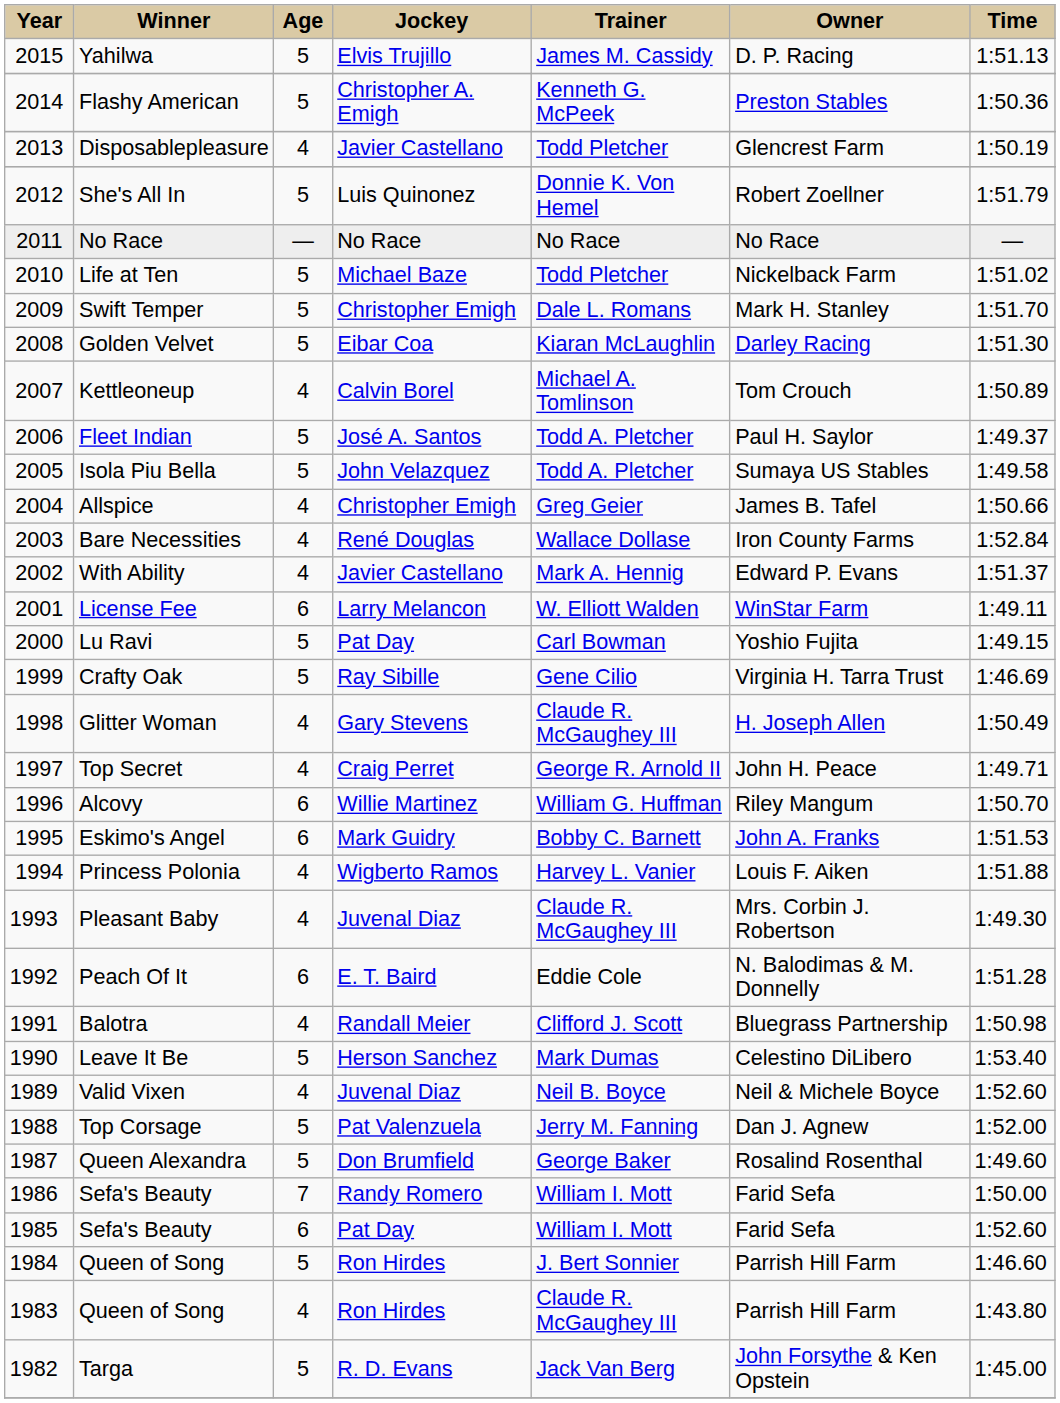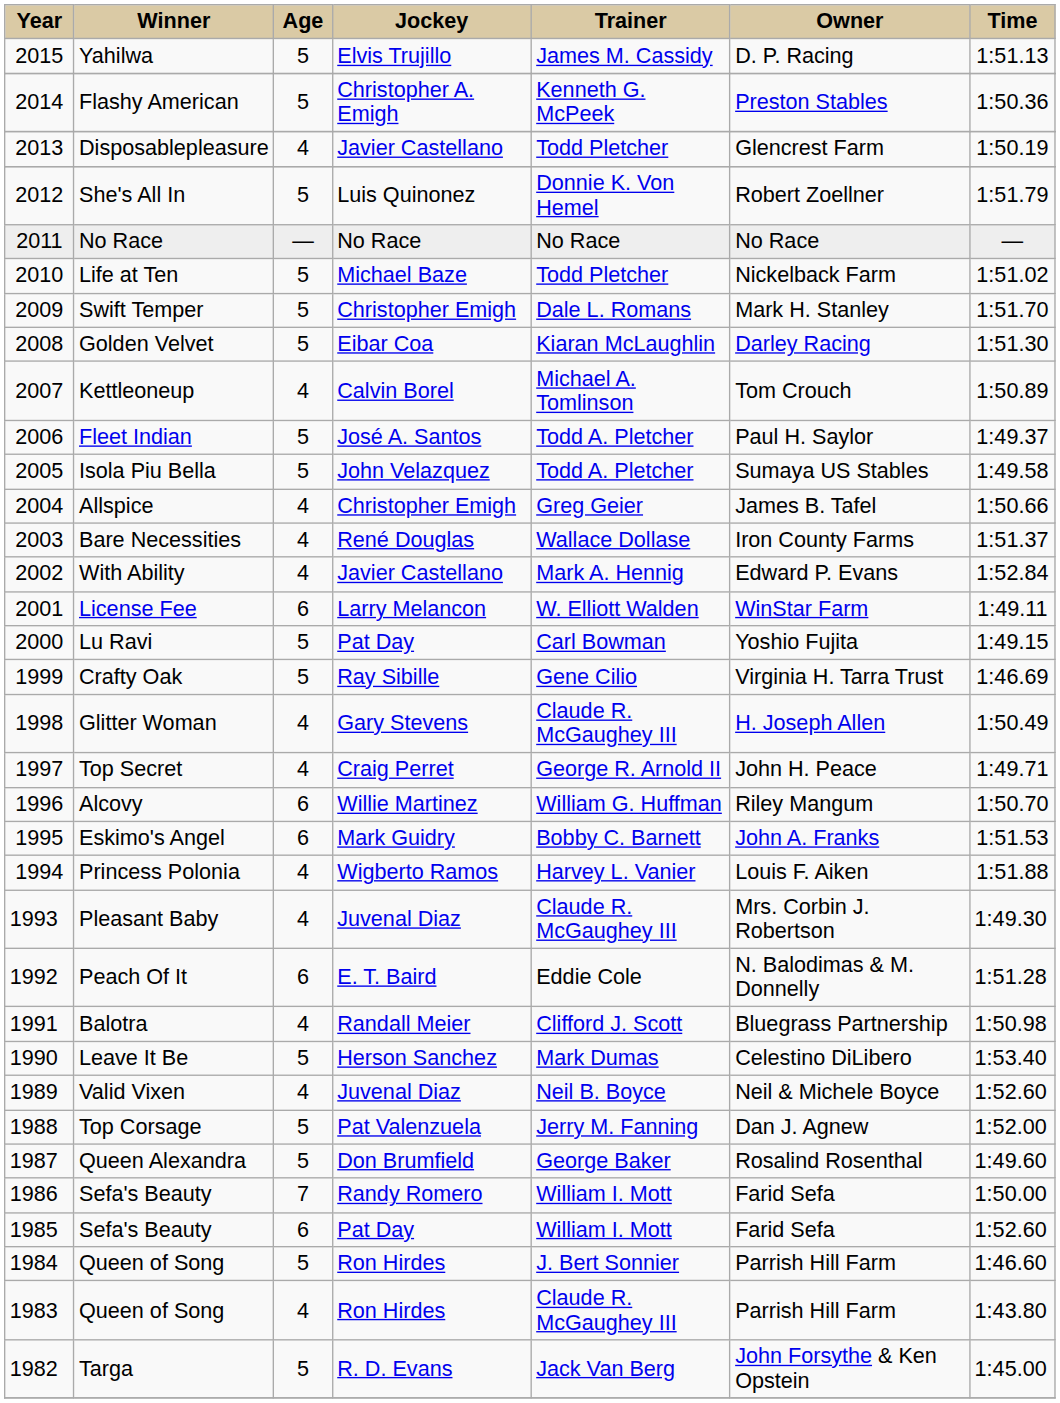 <table class="wikitable sortable">
 <tr>
 <th style="background-color:#DACAA5; width:44px">Year<br></th>
 <th style="background-color:#DACAA5; width:130px">Winner<br></th>
 <th style="background-color:#DACAA5; width:36px">Age<br></th>
 <th style="background-color:#DACAA5; width:140px">Jockey<br></th>
 <th style="background-color:#DACAA5; width:140px">Trainer<br></th>
 <th style="background-color:#DACAA5; width:170px">Owner<br></th>
 <th style="background-color:#DACAA5; width:56px">Time</th>
 </tr>
 <tr>
 <td align=center>2015</td>
 <td>Yahilwa</td>
 <td align=center>5</td>
 <td><a href='#'>Elvis Trujillo</a></td>
 <td><a href='#'>James M. Cassidy</a></td>
 <td>D. P. Racing</td>
 <td align=center>1:51.13</td>
 </tr>
 <tr bgcolor="#eeeeee">
 </tr>
 <tr>
 <td align=center>2014</td>
 <td>Flashy American</td>
 <td align=center>5</td>
 <td><a href='#'>Christopher A. Emigh</a></td>
 <td><a href='#'>Kenneth G. McPeek</a></td>
 <td><a href='#'>Preston Stables</a></td>
 <td align=center>1:50.36</td>
 </tr>
 <tr bgcolor="#eeeeee">
 </tr>
 <tr>
 <td align=center>2013</td>
 <td>Disposablepleasure</td>
 <td align=center>4</td>
 <td><a href='#'>Javier Castellano</a></td>
 <td><a href='#'>Todd Pletcher</a></td>
 <td>Glencrest Farm</td>
 <td align=center>1:50.19</td>
 </tr>
 <tr bgcolor="#eeeeee">
 </tr>
 <tr>
 <td align=center>2012</td>
 <td>She's All In</td>
 <td align=center>5</td>
 <td>Luis Quinonez</td>
 <td><a href='#'>Donnie K. Von Hemel</a></td>
 <td>Robert Zoellner</td>
 <td align=center>1:51.79</td>
 </tr>
 <tr bgcolor="#eeeeee">
 <td align=center>2011</td>
 <td>No Race</td>
 <td align=center>—</td>
 <td>No Race</td>
 <td>No Race</td>
 <td>No Race</td>
 <td align=center>—</td>
 </tr>
 <tr>
 <td align=center>2010</td>
 <td>Life at Ten</td>
 <td align=center>5</td>
 <td><a href='#'>Michael Baze</a></td>
 <td><a href='#'>Todd Pletcher</a></td>
 <td>Nickelback Farm</td>
 <td align=center>1:51.02</td>
 </tr>
 <tr>
 <td align=center>2009</td>
 <td>Swift Temper</td>
 <td align=center>5</td>
 <td><a href='#'>Christopher Emigh</a></td>
 <td><a href='#'>Dale L. Romans</a></td>
 <td>Mark H. Stanley</td>
 <td align=center>1:51.70</td>
 </tr>
 <tr>
 <td align=center>2008</td>
 <td>Golden Velvet</td>
 <td align=center>5</td>
 <td><a href='#'>Eibar Coa</a></td>
 <td><a href='#'>Kiaran McLaughlin</a></td>
 <td><a href='#'>Darley Racing</a></td>
 <td align=center>1:51.30</td>
 </tr>
 <tr>
 <td align=center>2007</td>
 <td>Kettleoneup</td>
 <td align=center>4</td>
 <td><a href='#'>Calvin Borel</a></td>
 <td><a href='#'>Michael A. Tomlinson</a></td>
 <td>Tom Crouch</td>
 <td align=center>1:50.89</td>
 </tr>
 <tr>
 <td align=center>2006</td>
 <td><a href='#'>Fleet Indian</a></td>
 <td align=center>5</td>
 <td><a href='#'>José A. Santos</a></td>
 <td><a href='#'>Todd A. Pletcher</a></td>
 <td>Paul H. Saylor</td>
 <td align=center>1:49.37</td>
 </tr>
 <tr>
 <td align=center>2005</td>
 <td>Isola Piu Bella</td>
 <td align=center>5</td>
 <td><a href='#'>John Velazquez</a></td>
 <td><a href='#'>Todd A. Pletcher</a></td>
 <td>Sumaya US Stables</td>
 <td align=center>1:49.58</td>
 </tr>
 <tr>
 <td align=center>2004</td>
 <td>Allspice</td>
 <td align=center>4</td>
 <td><a href='#'>Christopher Emigh</a></td>
 <td><a href='#'>Greg Geier</a></td>
 <td>James B. Tafel</td>
 <td align=center>1:50.66</td>
 </tr>
 <tr>
 <td align=center>2003</td>
 <td>Bare Necessities</td>
 <td align=center>4</td>
 <td><a href='#'>René Douglas</a></td>
 <td><a href='#'>Wallace Dollase</a></td>
 <td>Iron County Farms</td>
-<td align=center>1:52.84</td>
+<td align=center>1:51.37</td>
 </tr>
 <tr>
 <td align=center>2002</td>
 <td>With Ability</td>
 <td align=center>4</td>
 <td><a href='#'>Javier Castellano</a></td>
 <td><a href='#'>Mark A. Hennig</a></td>
 <td>Edward P. Evans</td>
-<td align=center>1:51.37</td>
+<td align=center>1:52.84</td>
 </tr>
 <tr>
 <td align=center>2001</td>
 <td><a href='#'>License Fee</a></td>
 <td align=center>6</td>
 <td><a href='#'>Larry Melancon</a></td>
 <td><a href='#'>W. Elliott Walden</a></td>
 <td><a href='#'>WinStar Farm</a></td>
 <td align=center>1:49.11</td>
 </tr>
 <tr>
 <td align=center>2000</td>
 <td>Lu Ravi</td>
 <td align=center>5</td>
 <td><a href='#'>Pat Day</a></td>
 <td><a href='#'>Carl Bowman</a></td>
 <td>Yoshio Fujita</td>
 <td align=center>1:49.15</td>
 </tr>
 <tr>
 <td align=center>1999</td>
 <td>Crafty Oak</td>
 <td align=center>5</td>
 <td><a href='#'>Ray Sibille</a></td>
 <td><a href='#'>Gene Cilio</a></td>
 <td>Virginia H. Tarra Trust</td>
 <td align=center>1:46.69</td>
 </tr>
 <tr>
 <td align=center>1998</td>
 <td>Glitter Woman</td>
 <td align=center>4</td>
 <td><a href='#'>Gary Stevens</a></td>
 <td><a href='#'>Claude R. McGaughey III</a></td>
 <td><a href='#'>H. Joseph Allen</a></td>
 <td align=center>1:50.49</td>
 </tr>
 <tr>
 <td align=center>1997</td>
 <td>Top Secret</td>
 <td align=center>4</td>
 <td><a href='#'>Craig Perret</a></td>
 <td><a href='#'>George R. Arnold II</a></td>
 <td>John H. Peace</td>
 <td align=center>1:49.71</td>
 </tr>
 <tr>
 <td align=center>1996</td>
 <td>Alcovy</td>
 <td align=center>6</td>
 <td><a href='#'>Willie Martinez</a></td>
 <td><a href='#'>William G. Huffman</a></td>
 <td>Riley Mangum</td>
 <td align=center>1:50.70</td>
 </tr>
 <tr>
 <td align=center>1995</td>
 <td>Eskimo's Angel</td>
 <td align=center>6</td>
 <td><a href='#'>Mark Guidry</a></td>
 <td><a href='#'>Bobby C. Barnett</a></td>
 <td><a href='#'>John A. Franks</a></td>
 <td align=center>1:51.53</td>
 </tr>
 <tr>
 <td align=center>1994</td>
 <td>Princess Polonia</td>
 <td align=center>4</td>
 <td><a href='#'>Wigberto Ramos</a></td>
 <td><a href='#'>Harvey L. Vanier</a></td>
 <td>Louis F. Aiken</td>
 <td align=center>1:51.88</td>
 </tr>
 <tr>
 <td>1993</td>
 <td>Pleasant Baby</td>
 <td align=center>4</td>
 <td><a href='#'>Juvenal Diaz</a></td>
 <td><a href='#'>Claude R. McGaughey III</a></td>
 <td>Mrs. Corbin J. Robertson</td>
 <td>1:49.30</td>
 </tr>
 <tr>
 <td>1992</td>
 <td>Peach Of It</td>
 <td align=center>6</td>
 <td><a href='#'>E. T. Baird</a></td>
 <td>Eddie Cole</td>
 <td>N. Balodimas & M. Donnelly</td>
 <td>1:51.28</td>
 </tr>
 <tr>
 <td>1991</td>
 <td>Balotra</td>
 <td align=center>4</td>
 <td><a href='#'>Randall Meier</a></td>
 <td><a href='#'>Clifford J. Scott</a></td>
 <td>Bluegrass Partnership</td>
 <td>1:50.98</td>
 </tr>
 <tr>
 <td>1990</td>
 <td>Leave It Be</td>
 <td align=center>5</td>
 <td><a href='#'>Herson Sanchez</a></td>
 <td><a href='#'>Mark Dumas</a></td>
 <td>Celestino DiLibero</td>
 <td>1:53.40</td>
 </tr>
 <tr>
 <td>1989</td>
 <td>Valid Vixen</td>
 <td align=center>4</td>
 <td><a href='#'>Juvenal Diaz</a></td>
 <td><a href='#'>Neil B. Boyce</a></td>
 <td>Neil & Michele Boyce</td>
 <td>1:52.60</td>
 </tr>
 <tr>
 <td>1988</td>
 <td>Top Corsage</td>
 <td align=center>5</td>
 <td><a href='#'>Pat Valenzuela</a></td>
 <td><a href='#'>Jerry M. Fanning</a></td>
 <td>Dan J. Agnew</td>
 <td>1:52.00</td>
 </tr>
 <tr>
 <td>1987</td>
 <td>Queen Alexandra</td>
 <td align=center>5</td>
 <td><a href='#'>Don Brumfield</a></td>
 <td><a href='#'>George Baker</a></td>
 <td>Rosalind Rosenthal</td>
 <td>1:49.60</td>
 </tr>
 <tr>
 <td>1986</td>
 <td>Sefa's Beauty</td>
 <td align=center>7</td>
 <td><a href='#'>Randy Romero</a></td>
 <td><a href='#'>William I. Mott</a></td>
 <td>Farid Sefa</td>
 <td>1:50.00</td>
 </tr>
 <tr>
 <td>1985</td>
 <td>Sefa's Beauty</td>
 <td align=center>6</td>
 <td><a href='#'>Pat Day</a></td>
 <td><a href='#'>William I. Mott</a></td>
 <td>Farid Sefa</td>
 <td>1:52.60</td>
 </tr>
 <tr>
 <td>1984</td>
 <td>Queen of Song</td>
 <td align=center>5</td>
 <td><a href='#'>Ron Hirdes</a></td>
 <td><a href='#'>J. Bert Sonnier</a></td>
 <td>Parrish Hill Farm</td>
 <td>1:46.60</td>
 </tr>
 <tr>
 <td>1983</td>
 <td>Queen of Song</td>
 <td align=center>4</td>
 <td><a href='#'>Ron Hirdes</a></td>
 <td><a href='#'>Claude R. McGaughey III</a></td>
 <td>Parrish Hill Farm</td>
 <td>1:43.80</td>
 </tr>
 <tr>
 <td>1982</td>
 <td>Targa</td>
 <td align=center>5</td>
 <td><a href='#'>R. D. Evans</a></td>
 <td><a href='#'>Jack Van Berg</a></td>
 <td><a href='#'>John Forsythe</a> & Ken Opstein</td>
 <td>1:45.00</td>
 </tr>
 <tr>
 </tr>
 </table>
